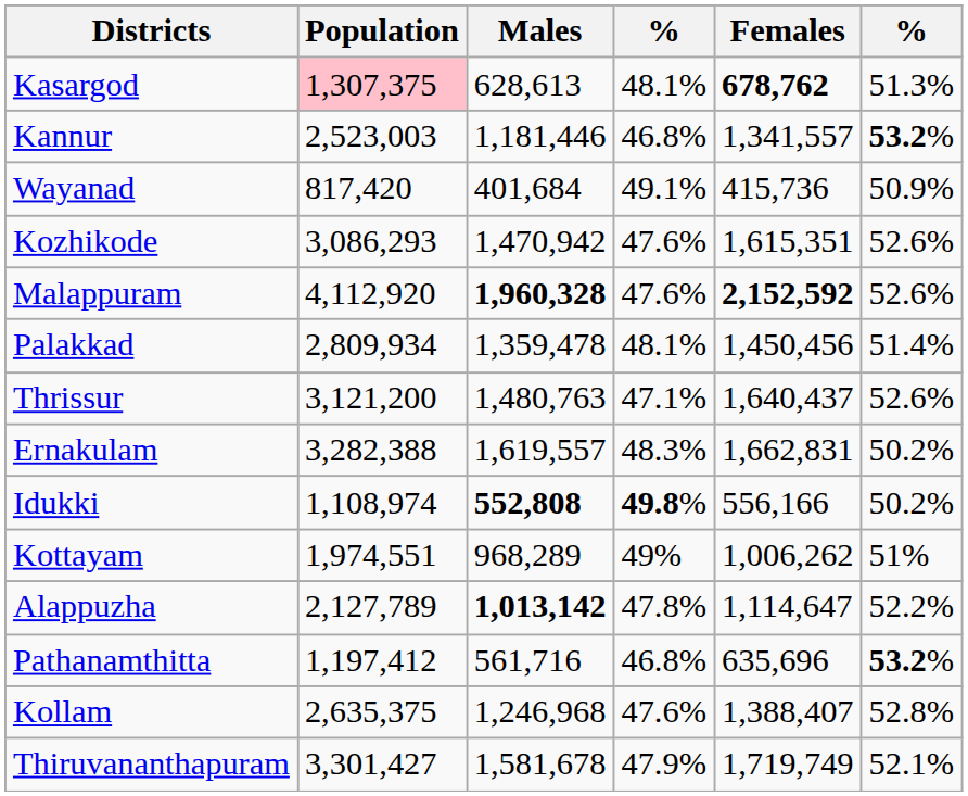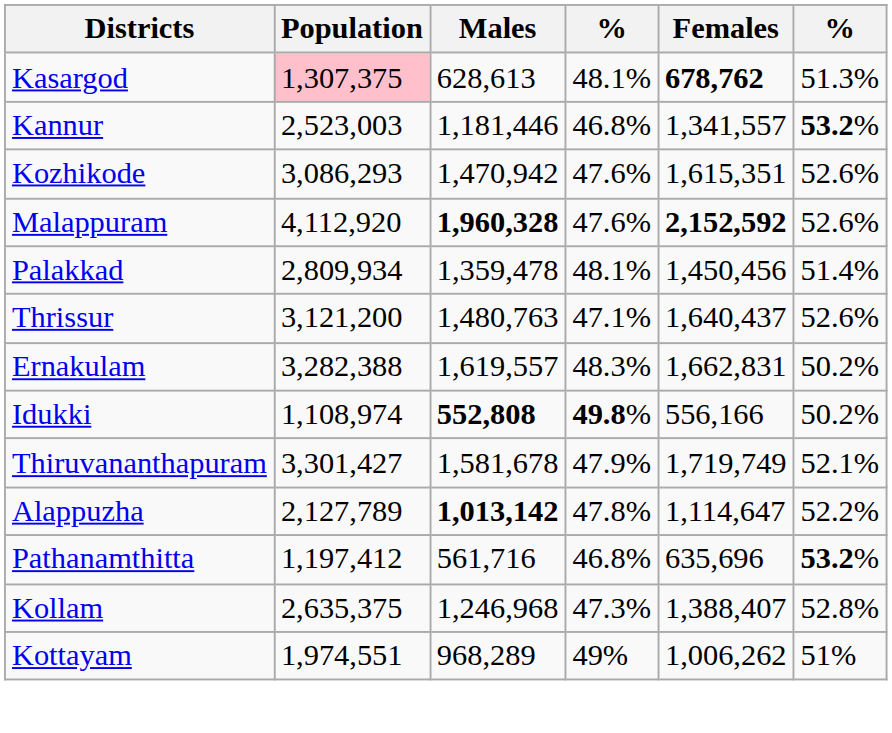 <table class="wikitable sortable">
 <tr>
 <th>Districts</th>
 <th>Population</th>
 <th>Males</th>
 <th>%</th>
 <th>Females</th>
 <th>%</th>
 </tr>
 <tr>
 <td><a href='#'>Kasargod</a></td>
 <td style="background: pink;">1,307,375</td>
 <td>628,613</td>
 <td>48.1%</td>
 <td><strong>678,762</strong></td>
 <td>51.3%</td>
 </tr>
 <tr>
 <td><a href='#'>Kannur</a></td>
 <td>2,523,003</td>
 <td>1,181,446</td>
 <td>46.8%</td>
 <td>1,341,557</td>
 <td><strong>53.2</strong>%</td>
-</tr>
-<tr>
-<td><a href='#'>Wayanad</a></td>
-<td>817,420</td>
-<td>401,684</td>
-<td>49.1%</td>
-<td>415,736</td>
-<td>50.9%</td>
 </tr>
 <tr>
 <td><a href='#'>Kozhikode</a></td>
 <td>3,086,293</td>
 <td>1,470,942</td>
 <td>47.6%</td>
 <td>1,615,351</td>
 <td>52.6%</td>
 </tr>
 <tr>
 <td><a href='#'>Malappuram</a></td>
 <td>4,112,920</td>
 <td><strong>1,960,328</strong></td>
 <td>47.6%</td>
 <td><strong>2,152,592</strong></td>
 <td>52.6%</td>
 </tr>
 <tr>
 <td><a href='#'>Palakkad</a></td>
 <td>2,809,934</td>
 <td>1,359,478</td>
 <td>48.1%</td>
 <td>1,450,456</td>
 <td>51.4%</td>
 </tr>
 <tr>
 <td><a href='#'>Thrissur</a></td>
 <td>3,121,200</td>
 <td>1,480,763</td>
 <td>47.1%</td>
 <td>1,640,437</td>
 <td>52.6%</td>
 </tr>
 <tr>
 <td><a href='#'>Ernakulam</a></td>
 <td>3,282,388</td>
 <td>1,619,557</td>
 <td>48.3%</td>
 <td>1,662,831</td>
 <td>50.2%</td>
 </tr>
 <tr>
 <td><a href='#'>Idukki</a></td>
 <td>1,108,974</td>
 <td><strong>552,808</strong></td>
 <td><strong>49.8</strong>%</td>
 <td>556,166</td>
 <td>50.2%</td>
 </tr>
 <tr>
-<td><a href='#'>Kottayam</a></td>
-<td>1,974,551</td>
-<td>968,289</td>
-<td>49%</td>
-<td>1,006,262</td>
-<td>51%</td>
+<td><a href='#'>Thiruvananthapuram</a></td>
+<td>3,301,427</td>
+<td>1,581,678</td>
+<td>47.9%</td>
+<td>1,719,749</td>
+<td>52.1%</td>
 </tr>
 <tr>
 <td><a href='#'>Alappuzha</a></td>
 <td>2,127,789</td>
 <td><strong>1,013,142</strong></td>
 <td>47.8%</td>
 <td>1,114,647</td>
 <td>52.2%</td>
 </tr>
 <tr>
 <td><a href='#'>Pathanamthitta</a></td>
 <td>1,197,412</td>
 <td>561,716</td>
 <td>46.8%</td>
 <td>635,696</td>
 <td><strong>53.2</strong>%</td>
 </tr>
 <tr>
 <td><a href='#'>Kollam</a></td>
 <td>2,635,375</td>
 <td>1,246,968</td>
-<td>47.6%</td>
+<td>47.3%</td>
 <td>1,388,407</td>
 <td>52.8%</td>
 </tr>
 <tr>
-<td><a href='#'>Thiruvananthapuram</a></td>
-<td>3,301,427</td>
-<td>1,581,678</td>
-<td>47.9%</td>
-<td>1,719,749</td>
-<td>52.1%</td>
+<td><a href='#'>Kottayam</a></td>
+<td>1,974,551</td>
+<td>968,289</td>
+<td>49%</td>
+<td>1,006,262</td>
+<td>51%</td>
 </tr>
 </table>
